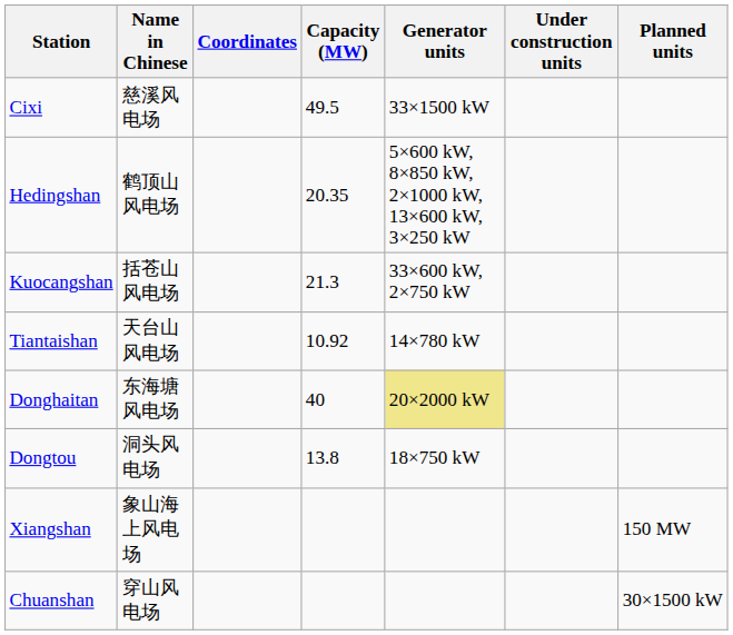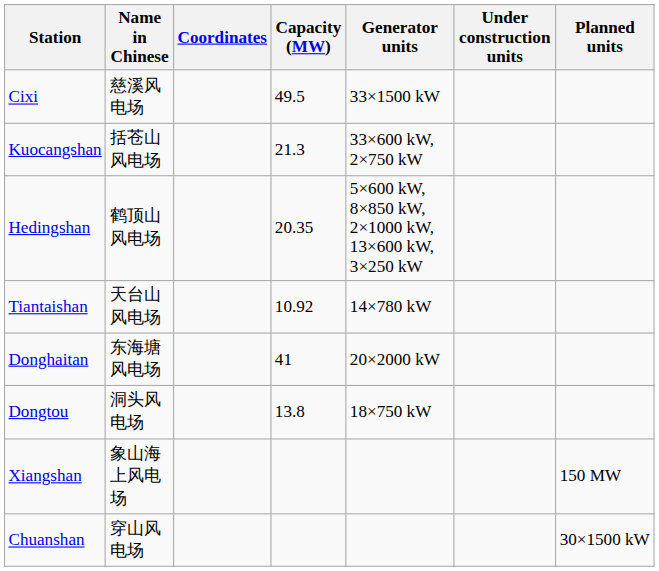 <table class="wikitable sortable">
 <tr>
 <th>Station</th>
 <th>Name in Chinese</th>
 <th><a href='#'>Coordinates</a></th>
 <th>Capacity (<a href='#'>MW</a>)</th>
 <th>Generator units</th>
 <th>Under construction units</th>
 <th>Planned units</th>
 </tr>
 <tr>
 <td><a href='#'>Cixi</a></td>
 <td>慈溪风电场</td>
 <td></td>
 <td>49.5</td>
 <td>33×1500 kW</td>
 <td></td>
 <td></td>
 </tr>
 <tr>
+<td><a href='#'>Kuocangshan</a></td>
+<td>括苍山风电场</td>
+<td></td>
+<td>21.3</td>
+<td>33×600 kW, 2×750 kW</td>
+<td></td>
+<td></td>
+</tr>
+<tr>
 <td><a href='#'>Hedingshan</a></td>
 <td>鹤顶山风电场</td>
 <td></td>
 <td>20.35</td>
 <td>5×600 kW, 8×850 kW, 2×1000 kW, 13×600 kW, 3×250 kW</td>
-<td></td>
-<td></td>
-</tr>
-<tr>
-<td><a href='#'>Kuocangshan</a></td>
-<td>括苍山风电场</td>
-<td></td>
-<td>21.3</td>
-<td>33×600 kW, 2×750 kW</td>
 <td></td>
 <td></td>
 </tr>
 <tr>
 <td><a href='#'>Tiantaishan</a></td>
 <td>天台山风电场</td>
 <td></td>
 <td>10.92</td>
 <td>14×780 kW</td>
 <td></td>
 <td></td>
 </tr>
 <tr>
 <td><a href='#'>Donghaitan</a></td>
 <td>东海塘风电场</td>
 <td></td>
-<td>40</td>
-<td style="background: khaki;">20×2000 kW</td>
+<td>41</td>
+<td>20×2000 kW</td>
 <td></td>
 <td></td>
 </tr>
 <tr>
 <td><a href='#'>Dongtou</a></td>
 <td>洞头风电场</td>
 <td></td>
 <td>13.8</td>
 <td>18×750 kW</td>
 <td></td>
 <td></td>
 </tr>
 <tr>
 <td><a href='#'>Xiangshan</a></td>
 <td>象山海上风电场</td>
 <td></td>
 <td></td>
 <td></td>
 <td></td>
 <td>150 MW</td>
 </tr>
 <tr>
 <td><a href='#'>Chuanshan</a></td>
 <td>穿山风电场</td>
 <td></td>
 <td></td>
 <td></td>
 <td></td>
 <td>30×1500 kW</td>
 </tr>
 </table>
